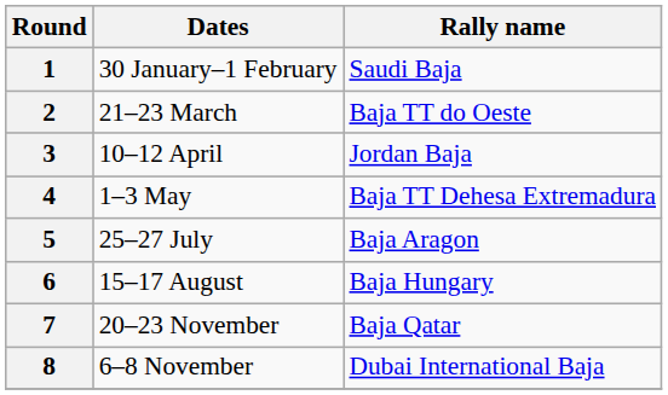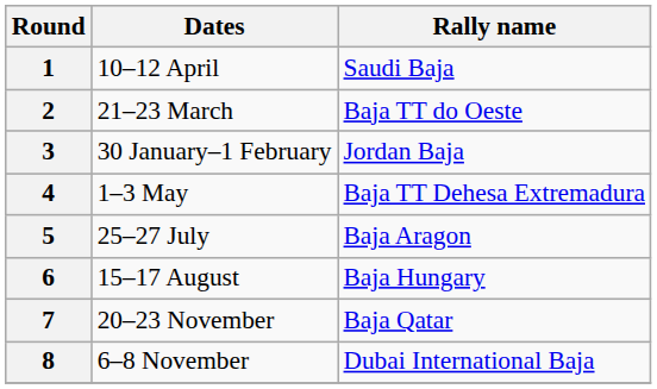 <table class="wikitable" style="font-size: 85%">
 <tr>
 <th>Round</th>
 <th>Dates</th>
 <th>Rally name</th>
 </tr>
 <tr>
 <th>1</th>
-<td>30 January–1 February</td>
+<td>10–12 April</td>
 <td> <a href='#'>Saudi Baja</a></td>
 </tr>
 <tr>
 <th>2</th>
 <td>21–23 March</td>
 <td> <a href='#'>Baja TT do Oeste</a></td>
 </tr>
 <tr>
 <th>3</th>
-<td>10–12 April</td>
+<td>30 January–1 February</td>
 <td> <a href='#'>Jordan Baja</a></td>
 </tr>
 <tr>
 <th>4</th>
 <td>1–3 May</td>
 <td> <a href='#'>Baja TT Dehesa Extremadura</a></td>
 </tr>
 <tr>
 <th>5</th>
 <td>25–27 July</td>
 <td> <a href='#'>Baja Aragon</a></td>
 </tr>
 <tr>
 <th>6</th>
 <td>15–17 August</td>
 <td> <a href='#'>Baja Hungary</a></td>
 </tr>
 <tr>
 <th>7</th>
 <td>20–23 November</td>
 <td> <a href='#'>Baja Qatar</a></td>
 </tr>
 <tr>
 <th>8</th>
 <td>6–8 November</td>
 <td> <a href='#'>Dubai International Baja</a></td>
 </tr>
 <tr>
 </tr>
 </table>
